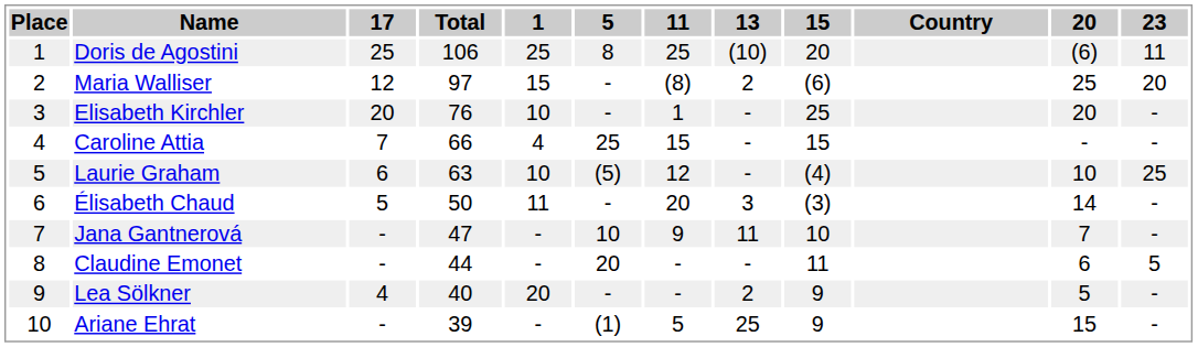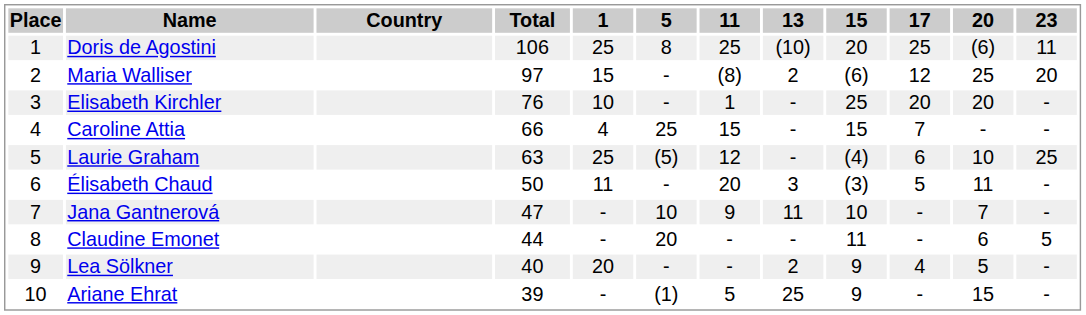 <table border="0" style="border: 1px solid #999; background-color:#FFFFFF; text-align:center; font-size:86%; line-height:15px;">
 <tr align="center" bgcolor="#CCCCCC">
 <th width=35>Place</th>
 <th width=170>Name</th>
-<th width=40>17</th>
+<th width=120>Country</th>
 <th width=50>Total</th>
 <th width=40>1</th>
 <th width=40>5</th>
 <th width=40>11</th>
 <th width=40>13</th>
 <th width=40>15</th>
-<th width=120>Country</th>
+<th width=40>17</th>
 <th width=40>20</th>
 <th width=40>23</th>
 </tr>
 <tr style="background:#efefef;">
 <td>1</td>
 <td align="left"><a href='#'>Doris de Agostini</a></td>
-<td>25</td>
+<td align="left"></td>
 <td>106</td>
 <td>25</td>
 <td>8</td>
 <td>25</td>
 <td>(10)</td>
 <td>20</td>
-<td align="left"></td>
+<td>25</td>
 <td>(6)</td>
 <td>11</td>
 </tr>
 <tr>
 <td>2</td>
 <td align="left"><a href='#'>Maria Walliser</a></td>
-<td>12</td>
+<td align="left"></td>
 <td>97</td>
 <td>15</td>
 <td>-</td>
 <td>(8)</td>
 <td>2</td>
 <td>(6)</td>
-<td align="left"></td>
+<td>12</td>
 <td>25</td>
 <td>20</td>
 </tr>
 <tr style="background:#efefef;">
 <td>3</td>
 <td align="left"><a href='#'>Elisabeth Kirchler</a></td>
-<td>20</td>
+<td align="left"></td>
 <td>76</td>
 <td>10</td>
 <td>-</td>
 <td>1</td>
 <td>-</td>
 <td>25</td>
-<td align="left"></td>
+<td>20</td>
 <td>20</td>
 <td>-</td>
 </tr>
 <tr>
 <td>4</td>
 <td align="left"><a href='#'>Caroline Attia</a></td>
-<td>7</td>
+<td align="left"></td>
 <td>66</td>
 <td>4</td>
 <td>25</td>
 <td>15</td>
 <td>-</td>
 <td>15</td>
-<td align="left"></td>
+<td>7</td>
 <td>-</td>
 <td>-</td>
 </tr>
 <tr style="background:#efefef;">
 <td>5</td>
 <td align="left"><a href='#'>Laurie Graham</a></td>
-<td>6</td>
+<td align="left"></td>
 <td>63</td>
-<td>10</td>
+<td>25</td>
 <td>(5)</td>
 <td>12</td>
 <td>-</td>
 <td>(4)</td>
-<td align="left"></td>
+<td>6</td>
 <td>10</td>
 <td>25</td>
 </tr>
 <tr>
 <td>6</td>
 <td align="left"><a href='#'>Élisabeth Chaud</a></td>
-<td>5</td>
+<td align="left"></td>
 <td>50</td>
 <td>11</td>
 <td>-</td>
 <td>20</td>
 <td>3</td>
 <td>(3)</td>
-<td align="left"></td>
-<td>14</td>
+<td>5</td>
+<td>11</td>
 <td>-</td>
 </tr>
 <tr style="background:#efefef;">
 <td>7</td>
 <td align="left"><a href='#'>Jana Gantnerová</a></td>
-<td>-</td>
+<td align="left"></td>
 <td>47</td>
 <td>-</td>
 <td>10</td>
 <td>9</td>
 <td>11</td>
 <td>10</td>
-<td align="left"></td>
+<td>-</td>
 <td>7</td>
 <td>-</td>
 </tr>
 <tr>
 <td>8</td>
 <td align="left"><a href='#'>Claudine Emonet</a></td>
-<td>-</td>
+<td align="left"></td>
 <td>44</td>
 <td>-</td>
 <td>20</td>
 <td>-</td>
 <td>-</td>
 <td>11</td>
-<td align="left"></td>
+<td>-</td>
 <td>6</td>
 <td>5</td>
 </tr>
 <tr style="background:#efefef;">
 <td>9</td>
 <td align="left"><a href='#'>Lea Sölkner</a></td>
-<td>4</td>
+<td align="left"></td>
 <td>40</td>
 <td>20</td>
 <td>-</td>
 <td>-</td>
 <td>2</td>
 <td>9</td>
-<td align="left"></td>
+<td>4</td>
 <td>5</td>
 <td>-</td>
 </tr>
 <tr>
 <td>10</td>
 <td align="left"><a href='#'>Ariane Ehrat</a></td>
-<td>-</td>
+<td align="left"></td>
 <td>39</td>
 <td>-</td>
 <td>(1)</td>
 <td>5</td>
 <td>25</td>
 <td>9</td>
-<td align="left"></td>
+<td>-</td>
 <td>15</td>
 <td>-</td>
 </tr>
 </table>
